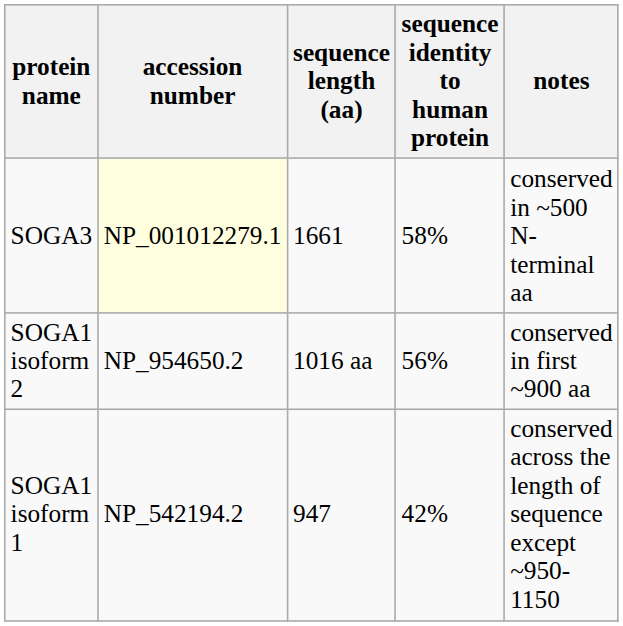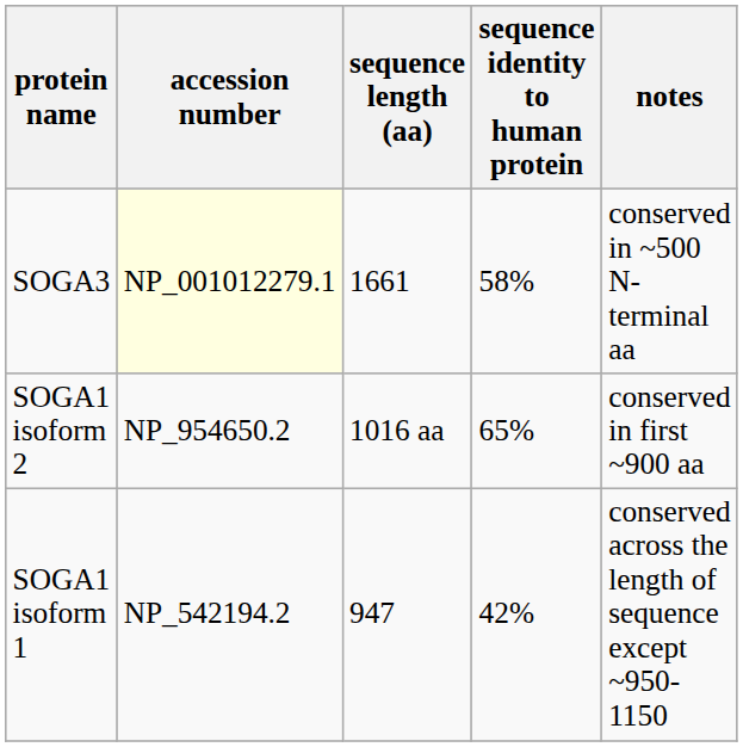 <table class = "wikitable" style="width: 60%; ">
 <tr>
 <th>protein name</th>
 <th>accession number</th>
 <th>sequence length (aa)</th>
 <th>sequence identity to human protein</th>
 <th>notes</th>
 </tr>
 <tr>
 <td>SOGA3</td>
 <td style="background: lightyellow;">NP_001012279.1</td>
 <td>1661</td>
 <td>58%</td>
 <td>conserved in ~500 N-terminal aa</td>
 </tr>
 <tr>
 <td>SOGA1 isoform 2</td>
 <td>NP_954650.2</td>
 <td>1016 aa</td>
-<td>56%</td>
+<td>65%</td>
 <td>conserved in first ~900 aa</td>
 </tr>
 <tr>
 <td>SOGA1 isoform 1</td>
 <td>NP_542194.2</td>
 <td>947</td>
 <td>42%</td>
 <td>conserved across the length of sequence except ~950-1150</td>
 </tr>
 </table>
